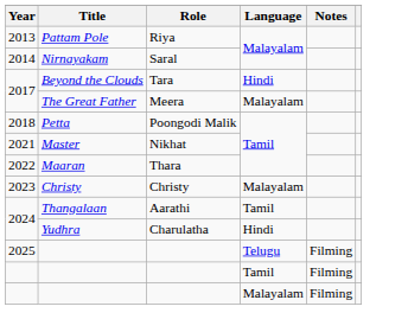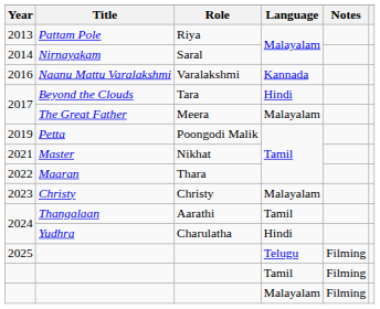 <table class="wikitable plainrowheaders sortable">
 <tr>
 </tr>
 <tr>
 <th>Year</th>
 <th>Title</th>
 <th>Role</th>
 <th>Language</th>
 <th class="unsortable">Notes</th>
 <th class="unsortable"></th>
 </tr>
 <tr>
 <td>2013</td>
 <td><em><a href='#'>Pattam Pole</a></em></td>
 <td>Riya</td>
 <td rowspan=2><a href='#'>Malayalam</a></td>
 <td></td>
 <td></td>
 </tr>
 <tr>
 <td>2014</td>
 <td><em><a href='#'>Nirnayakam</a></em></td>
 <td>Saral</td>
 <td></td>
 <td></td>
 </tr>
 <tr>
+<td>2016</td>
+<td><em><a href='#'>Naanu Mattu Varalakshmi</a></em></td>
+<td>Varalakshmi</td>
+<td><a href='#'>Kannada</a></td>
+<td></td>
+<td></td>
+</tr>
+<tr>
 <td rowspan=2>2017</td>
 <td><em><a href='#'>Beyond the Clouds</a></em></td>
 <td>Tara</td>
 <td><a href='#'>Hindi</a></td>
 <td></td>
 <td></td>
 </tr>
 <tr>
 <td><em><a href='#'>The Great Father</a></em></td>
 <td>Meera</td>
 <td>Malayalam</td>
 <td></td>
 <td></td>
 </tr>
 <tr>
-<td>2018</td>
+<td>2019</td>
 <td><em><a href='#'>Petta</a></em></td>
 <td>Poongodi Malik</td>
 <td rowspan=3><a href='#'>Tamil</a></td>
 <td></td>
 <td></td>
 </tr>
 <tr>
 <td>2021</td>
 <td><em><a href='#'>Master</a></em></td>
 <td>Nikhat</td>
 <td></td>
 <td></td>
 </tr>
 <tr>
 <td>2022</td>
 <td><em><a href='#'>Maaran</a></em></td>
 <td>Thara</td>
 <td></td>
 <td></td>
 </tr>
 <tr>
 <td>2023</td>
 <td><em><a href='#'>Christy</a></em></td>
 <td>Christy</td>
 <td>Malayalam</td>
 <td></td>
 <td></td>
 </tr>
 <tr>
 <td rowspan="2">2024</td>
 <td><em><a href='#'>Thangalaan</a></em></td>
 <td>Aarathi</td>
 <td>Tamil</td>
 <td></td>
 <td></td>
 </tr>
 <tr>
 <td><em><a href='#'>Yudhra</a></em></td>
 <td>Charulatha</td>
 <td>Hindi</td>
 <td></td>
 <td></td>
 </tr>
 <tr>
 <td>2025</td>
 <td></td>
 <td></td>
 <td><a href='#'>Telugu</a></td>
 <td>Filming</td>
 <td></td>
 </tr>
 <tr>
 <td></td>
 <td></td>
 <td></td>
 <td>Tamil</td>
 <td>Filming</td>
 <td></td>
 </tr>
 <tr>
 <td></td>
 <td></td>
 <td></td>
 <td>Malayalam</td>
 <td>Filming</td>
 <td></td>
 </tr>
 </table>
